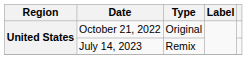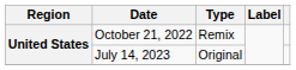 <table class="wikitable plainrowheaders">
 <tr>
 <th scope="col">Region</th>
 <th scope="col">Date</th>
 <th scope="col">Type</th>
 <th scope="col">Label</th>
 <th scope="col"></th>
 </tr>
 <tr>
 <th scope="row" rowspan="2">United States</th>
 <td>October 21, 2022</td>
-<td>Original</td>
+<td>Remix</td>
 <td rowspan="2"></td>
 <td></td>
 </tr>
 <tr>
 <td>July 14, 2023</td>
-<td>Remix</td>
+<td>Original</td>
 <td></td>
 </tr>
 <tr>
 </tr>
 </table>
